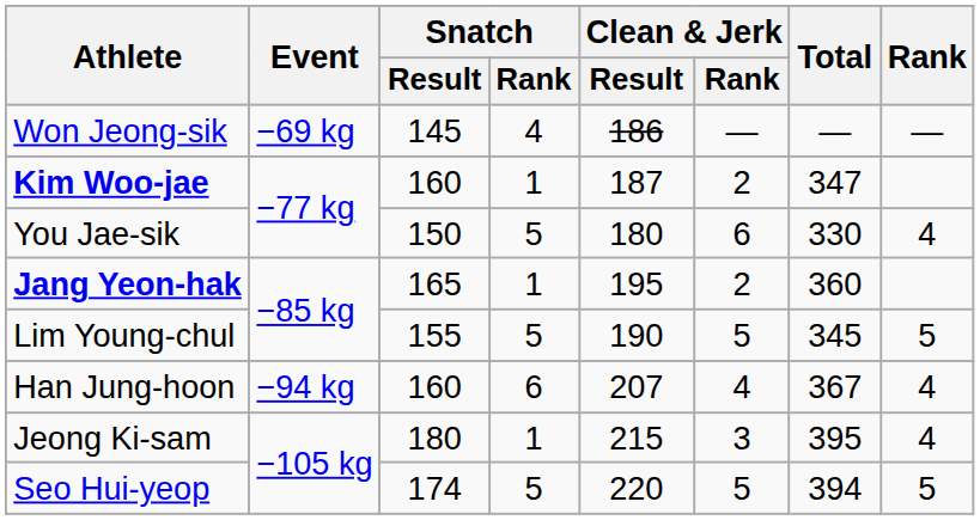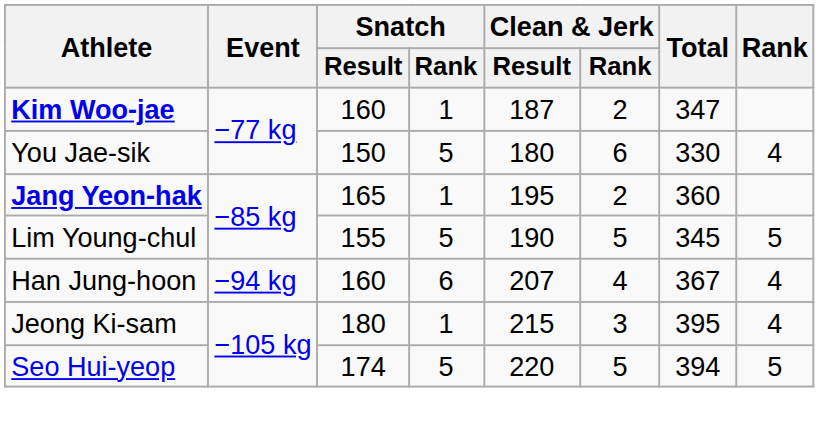 <table class=wikitable style=font-size:90%;text-align:center>
 <tr>
 <th rowspan="2">Athlete</th>
 <th rowspan="2">Event</th>
 <th colspan="2">Snatch</th>
 <th colspan="2">Clean & Jerk</th>
 <th rowspan="2">Total</th>
 <th rowspan="2">Rank</th>
 </tr>
 <tr style=font-size:95%>
 <th>Result</th>
 <th>Rank</th>
 <th>Result</th>
 <th>Rank</th>
-</tr>
-<tr>
-<td align=left><a href='#'>Won Jeong-sik</a></td>
-<td align=left><a href='#'>−69 kg</a></td>
-<td>145</td>
-<td>4</td>
-<td><s>186</s></td>
-<td>—</td>
-<td>—</td>
-<td>—</td>
 </tr>
 <tr>
 <td align=left><strong><a href='#'>Kim Woo-jae</a></strong></td>
 <td align=left rowspan=2><a href='#'>−77 kg</a></td>
 <td>160</td>
 <td>1</td>
 <td>187</td>
 <td>2</td>
 <td>347</td>
 <td></td>
 </tr>
 <tr>
 <td align=left>You Jae-sik</td>
 <td>150</td>
 <td>5</td>
 <td>180</td>
 <td>6</td>
 <td>330</td>
 <td>4</td>
 </tr>
 <tr>
 <td align=left><strong><a href='#'>Jang Yeon-hak</a></strong></td>
 <td align=left rowspan=2><a href='#'>−85 kg</a></td>
 <td>165</td>
 <td>1</td>
 <td>195</td>
 <td>2</td>
 <td>360</td>
 <td></td>
 </tr>
 <tr>
 <td align=left>Lim Young-chul</td>
 <td>155</td>
 <td>5</td>
 <td>190</td>
 <td>5</td>
 <td>345</td>
 <td>5</td>
 </tr>
 <tr>
 <td align=left>Han Jung-hoon</td>
 <td align=left><a href='#'>−94 kg</a></td>
 <td>160</td>
 <td>6</td>
 <td>207</td>
 <td>4</td>
 <td>367</td>
 <td>4</td>
 </tr>
 <tr>
 <td align=left>Jeong Ki-sam</td>
 <td align=left rowspan=2><a href='#'>−105 kg</a></td>
 <td>180</td>
 <td>1</td>
 <td>215</td>
 <td>3</td>
 <td>395</td>
 <td>4</td>
 </tr>
 <tr>
 <td align=left><a href='#'>Seo Hui-yeop</a></td>
 <td>174</td>
 <td>5</td>
 <td>220</td>
 <td>5</td>
 <td>394</td>
 <td>5</td>
 </tr>
 </table>
